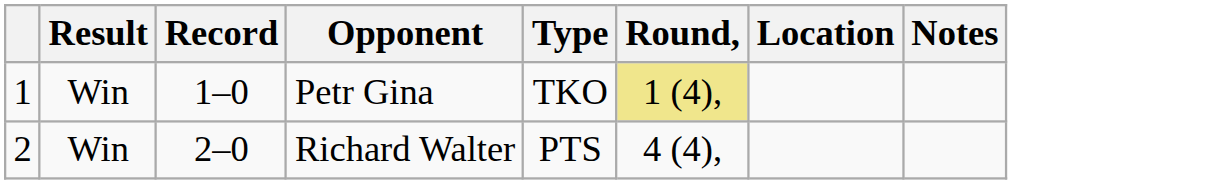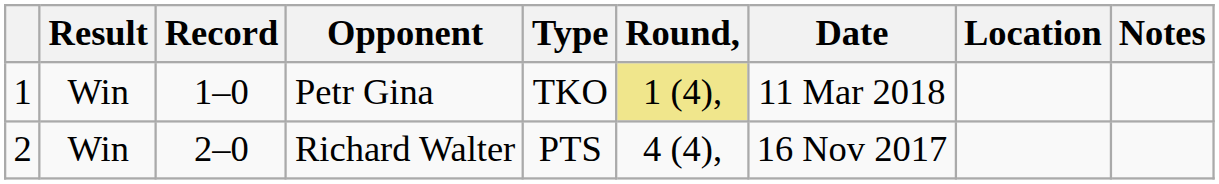 <table class="wikitable" style="text-align:center">
 <tr>
 <th></th>
 <th>Result</th>
 <th>Record</th>
 <th>Opponent</th>
 <th>Type</th>
 <th>Round,</th>
+<th>Date</th>
 <th>Location</th>
 <th>Notes</th>
 </tr>
 <tr>
 <td>1</td>
 <td>Win</td>
 <td>1–0</td>
 <td style="text-align:left;"> Petr Gina</td>
 <td>TKO</td>
 <td style="background: khaki;">1 (4), </td>
+<td>11 Mar 2018</td>
 <td style="text-align:left;"> </td>
 <td style="text-align:left;"></td>
 </tr>
 <tr>
 <td>2</td>
 <td>Win</td>
 <td>2–0</td>
 <td style="text-align:left;"> Richard Walter</td>
 <td>PTS</td>
 <td>4 (4), </td>
+<td>16 Nov 2017</td>
 <td style="text-align:left;"> </td>
 <td style="text-align:left;"></td>
 </tr>
 </table>
